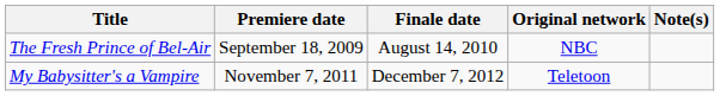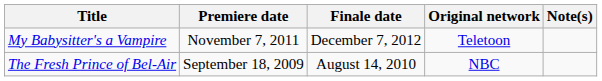 <table class="wikitable plainrowheaders sortable" style="text-align:center;">
 <tr>
 <th scope="col">Title</th>
 <th scope="col">Premiere date</th>
 <th scope="col">Finale date</th>
 <th scope="col">Original network</th>
 <th class="unsortable">Note(s)</th>
 </tr>
 <tr>
+<td scope="row" style="text-align:left;"><em><a href='#'>My Babysitter's a Vampire</a></em></td>
+<td>November 7, 2011</td>
+<td>December 7, 2012</td>
+<td><a href='#'>Teletoon</a></td>
+<td></td>
+</tr>
+<tr>
 <td scope="row" style="text-align:left;"><em><a href='#'>The Fresh Prince of Bel-Air</a></em></td>
 <td>September 18, 2009</td>
 <td>August 14, 2010</td>
 <td><a href='#'>NBC</a></td>
 <td></td>
 </tr>
-<tr>
-<td scope="row" style="text-align:left;"><em><a href='#'>My Babysitter's a Vampire</a></em></td>
-<td>November 7, 2011</td>
-<td>December 7, 2012</td>
-<td><a href='#'>Teletoon</a></td>
-<td></td>
-</tr>
 </table>
